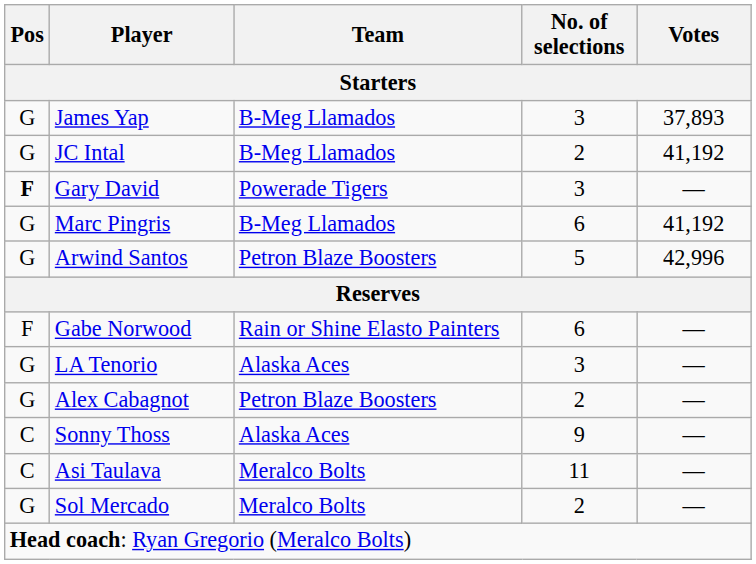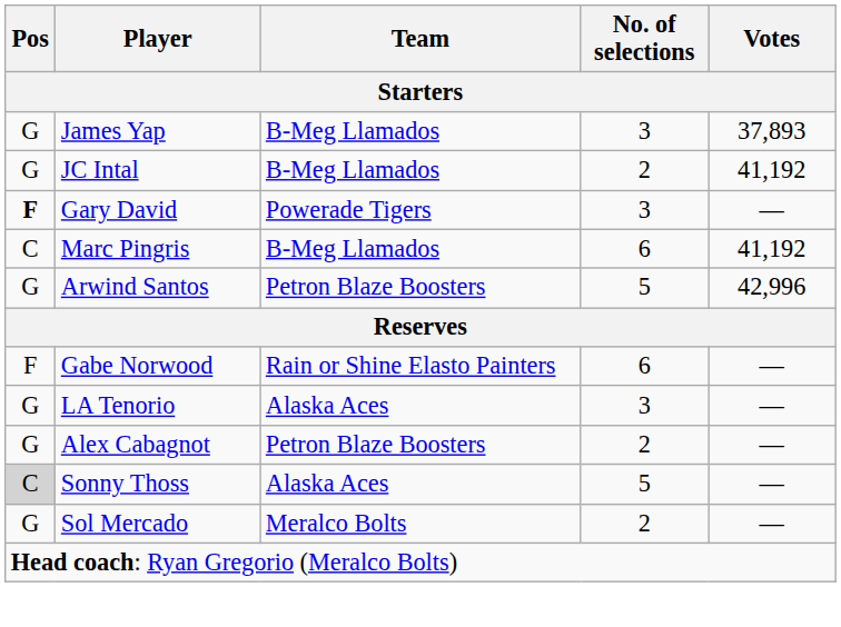 <table class="wikitable" style="text-align:center">
 <tr>
 <th scope="col" width="25px">Pos</th>
 <th scope="col" width="125px">Player</th>
 <th scope="col" width="200px">Team</th>
 <th scope="col" width="75px">No. of selections</th>
 <th scope="col" width="75px">Votes</th>
 </tr>
 <tr>
 <th scope="col" colspan="5">Starters</th>
 </tr>
 <tr>
 <td>G</td>
 <td style="text-align:left"><a href='#'>James Yap</a></td>
 <td style="text-align:left"><a href='#'>B-Meg Llamados</a></td>
 <td>3</td>
 <td>37,893</td>
 </tr>
 <tr>
 <td>G</td>
 <td style="text-align:left"><a href='#'>JC Intal</a></td>
 <td style="text-align:left"><a href='#'>B-Meg Llamados</a></td>
 <td>2</td>
 <td>41,192</td>
 </tr>
 <tr>
 <td><strong>F</strong></td>
 <td style="text-align:left"><a href='#'>Gary David</a></td>
 <td style="text-align:left"><a href='#'>Powerade Tigers</a></td>
 <td>3</td>
 <td>—</td>
 </tr>
 <tr>
-<td>G</td>
+<td>C</td>
 <td style="text-align:left"><a href='#'>Marc Pingris</a></td>
 <td style="text-align:left"><a href='#'>B-Meg Llamados</a></td>
 <td>6</td>
 <td>41,192</td>
 </tr>
 <tr>
 <td>G</td>
 <td style="text-align:left"><a href='#'>Arwind Santos</a></td>
 <td style="text-align:left"><a href='#'>Petron Blaze Boosters</a></td>
 <td>5</td>
 <td>42,996</td>
 </tr>
 <tr>
 <th scope="col" colspan="5">Reserves</th>
 </tr>
 <tr>
 <td>F</td>
 <td style="text-align:left"><a href='#'>Gabe Norwood</a></td>
 <td style="text-align:left"><a href='#'>Rain or Shine Elasto Painters</a></td>
 <td>6</td>
 <td>—</td>
 </tr>
 <tr>
 <td>G</td>
 <td style="text-align:left"><a href='#'>LA Tenorio</a></td>
 <td style="text-align:left"><a href='#'>Alaska Aces</a></td>
 <td>3</td>
 <td>—</td>
 </tr>
 <tr>
 <td>G</td>
 <td style="text-align:left"><a href='#'>Alex Cabagnot</a></td>
 <td style="text-align:left"><a href='#'>Petron Blaze Boosters</a></td>
 <td>2</td>
 <td>—</td>
 </tr>
 <tr>
-<td>C</td>
+<td style="background: lightgrey;">C</td>
 <td style="text-align:left"><a href='#'>Sonny Thoss</a></td>
 <td style="text-align:left"><a href='#'>Alaska Aces</a></td>
-<td>9</td>
-<td>—</td>
-</tr>
-<tr>
-<td>C</td>
-<td style="text-align:left"><a href='#'>Asi Taulava</a></td>
-<td style="text-align:left"><a href='#'>Meralco Bolts</a></td>
-<td>11</td>
+<td>5</td>
 <td>—</td>
 </tr>
 <tr>
 <td>G</td>
 <td style="text-align:left"><a href='#'>Sol Mercado</a></td>
 <td style="text-align:left"><a href='#'>Meralco Bolts</a></td>
 <td>2</td>
 <td>—</td>
 </tr>
 <tr>
 <td style="text-align:left" colspan="5"><strong>Head coach</strong>: <a href='#'>Ryan Gregorio</a> (<a href='#'>Meralco Bolts</a>)</td>
 </tr>
 </table>
